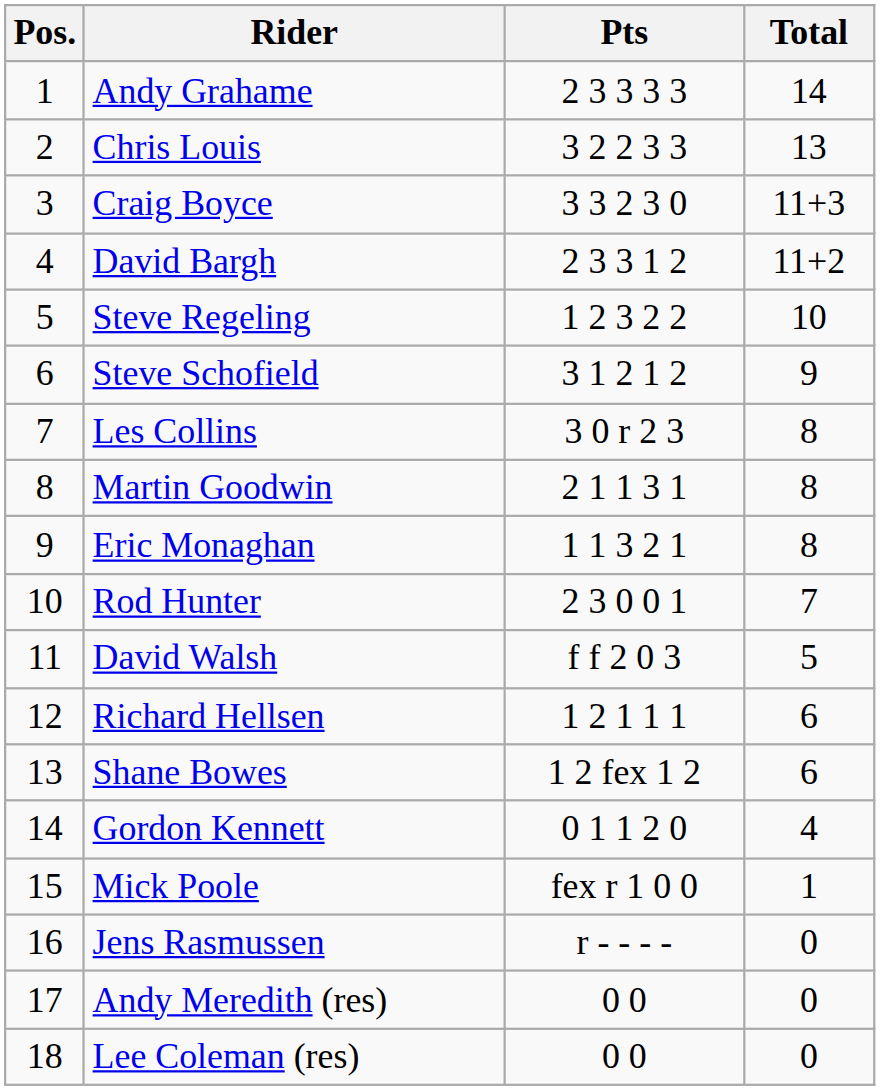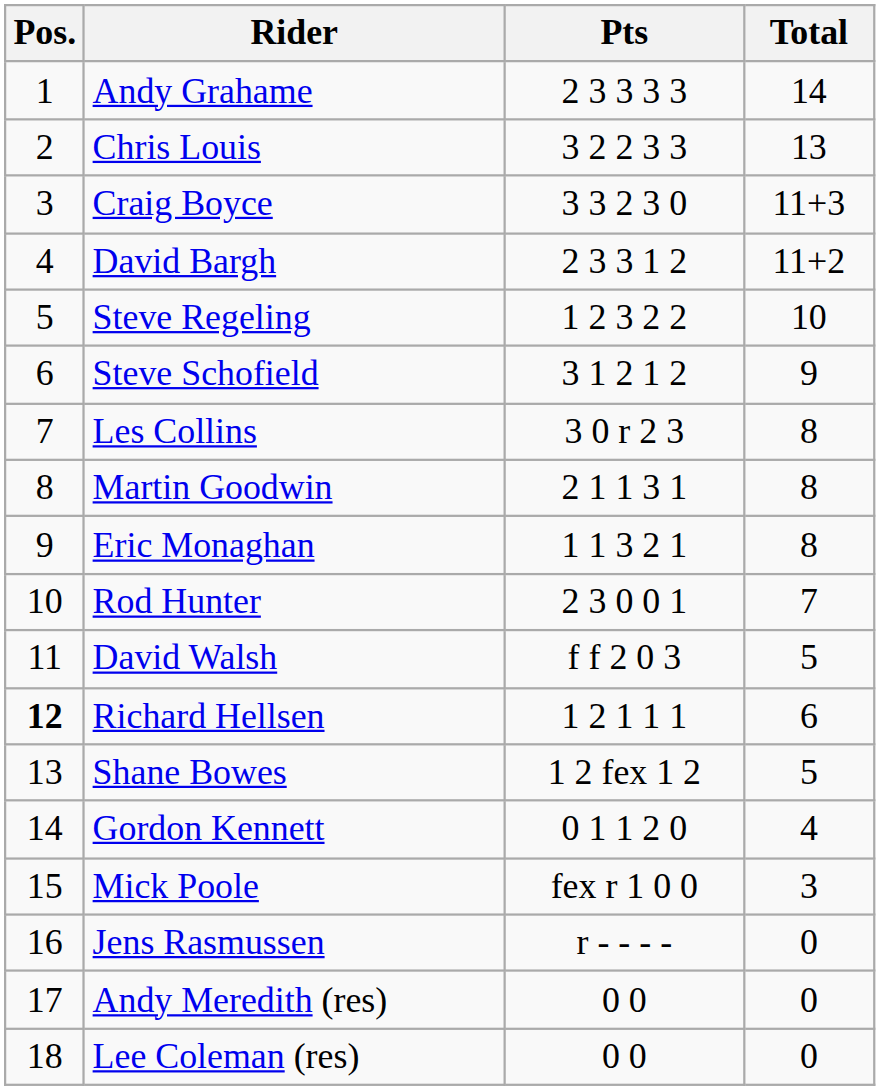 <table class=wikitable>
 <tr>
 <th width=25px>Pos.</th>
 <th width=180px>Rider</th>
 <th width=100px>Pts</th>
 <th width=50px>Total</th>
 </tr>
 <tr align=center >
 <td>1</td>
 <td align=left> <a href='#'>Andy Grahame</a></td>
 <td>2	3	3	3	3</td>
 <td>14</td>
 </tr>
 <tr align=center>
 <td>2</td>
 <td align=left> <a href='#'>Chris Louis</a></td>
 <td>3	2	2	3	3</td>
 <td>13</td>
 </tr>
 <tr align=center>
 <td>3</td>
 <td align=left> <a href='#'>Craig Boyce</a></td>
 <td>3	3	2	3	0</td>
 <td>11+3</td>
 </tr>
 <tr align=center>
 <td>4</td>
 <td align=left> <a href='#'>David Bargh</a></td>
 <td>2	3	3	1	2</td>
 <td>11+2</td>
 </tr>
 <tr align=center>
 <td>5</td>
 <td align=left> <a href='#'>Steve Regeling</a></td>
 <td>1	2	3	2	2</td>
 <td>10</td>
 </tr>
 <tr align=center>
 <td>6</td>
 <td align=left> <a href='#'>Steve Schofield</a></td>
 <td>3	1	2	1	2</td>
 <td>9</td>
 </tr>
 <tr align=center>
 <td>7</td>
 <td align=left> <a href='#'>Les Collins</a></td>
 <td>3	0	r	2	3</td>
 <td>8</td>
 </tr>
 <tr align=center>
 <td>8</td>
 <td align=left> <a href='#'>Martin Goodwin</a></td>
 <td>2	1	1	3	1</td>
 <td>8</td>
 </tr>
 <tr align=center>
 <td>9</td>
 <td align=left> <a href='#'>Eric Monaghan</a></td>
 <td>1	1	3	2	1</td>
 <td>8</td>
 </tr>
 <tr align=center>
 <td>10</td>
 <td align=left> <a href='#'>Rod Hunter</a></td>
 <td>2	3	0	0	1</td>
 <td>7</td>
 </tr>
 <tr align=center>
 <td>11</td>
 <td align=left> <a href='#'>David Walsh</a></td>
 <td>f	f	2	0	3</td>
 <td>5</td>
 </tr>
 <tr align=center>
-<td>12</td>
+<td><strong>12</strong></td>
 <td align=left> <a href='#'>Richard Hellsen</a></td>
 <td>1	2	1	1	1</td>
 <td>6</td>
 </tr>
 <tr align=center>
 <td>13</td>
 <td align=left> <a href='#'>Shane Bowes</a></td>
 <td>1	2	fex	1	2</td>
-<td>6</td>
+<td>5</td>
 </tr>
 <tr align=center>
 <td>14</td>
 <td align=left> <a href='#'>Gordon Kennett</a></td>
 <td>0	1	1	2	0</td>
 <td>4</td>
 </tr>
 <tr align=center>
 <td>15</td>
 <td align=left> <a href='#'>Mick Poole</a></td>
 <td>fex	r	1	0	0</td>
-<td>1</td>
+<td>3</td>
 </tr>
 <tr align=center>
 <td>16</td>
 <td align=left>  <a href='#'>Jens Rasmussen</a></td>
 <td>r - - - -</td>
 <td>0</td>
 </tr>
 <tr align=center>
 <td>17</td>
 <td align=left> <a href='#'>Andy Meredith</a> (res)</td>
 <td>0	0</td>
 <td>0</td>
 </tr>
 <tr align=center>
 <td>18</td>
 <td align=left> <a href='#'>Lee Coleman</a> (res)</td>
 <td>0	0</td>
 <td>0</td>
 </tr>
 </table>
